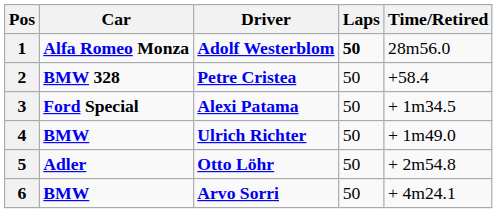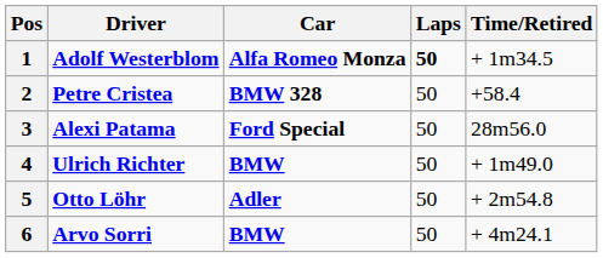 <table class="wikitable" style="font-size: 95%;">
 <tr>
 <th>Pos</th>
+<th>Driver</th>
 <th>Car</th>
-<th>Driver</th>
 <th>Laps</th>
 <th>Time/Retired</th>
 </tr>
 <tr>
 <th>1</th>
+<td> <strong><a href='#'>Adolf Westerblom</a></strong></td>
 <td><strong><a href='#'>Alfa Romeo</a> Monza</strong></td>
-<td> <strong><a href='#'>Adolf Westerblom</a></strong></td>
 <td><strong>50</strong></td>
-<td>28m56.0</td>
+<td>+ 1m34.5</td>
 </tr>
 <tr>
 <th>2</th>
+<td> <strong><a href='#'>Petre Cristea</a></strong></td>
 <td><strong><a href='#'>BMW</a> 328</strong></td>
-<td> <strong><a href='#'>Petre Cristea</a></strong></td>
 <td>50</td>
 <td>+58.4</td>
 </tr>
 <tr>
 <th>3</th>
+<td> <strong><a href='#'>Alexi Patama</a></strong></td>
 <td><strong><a href='#'>Ford</a> Special</strong></td>
-<td> <strong><a href='#'>Alexi Patama</a></strong></td>
 <td>50</td>
-<td>+ 1m34.5</td>
+<td>28m56.0</td>
 </tr>
 <tr>
 <th>4</th>
+<td> <strong><a href='#'>Ulrich Richter</a></strong></td>
 <td><strong><a href='#'>BMW</a></strong></td>
-<td> <strong><a href='#'>Ulrich Richter</a></strong></td>
 <td>50</td>
 <td>+ 1m49.0</td>
 </tr>
 <tr>
 <th>5</th>
+<td> <strong><a href='#'>Otto Löhr</a></strong></td>
 <td><strong><a href='#'>Adler</a></strong></td>
-<td> <strong><a href='#'>Otto Löhr</a></strong></td>
 <td>50</td>
 <td>+ 2m54.8</td>
 </tr>
 <tr>
 <th>6</th>
+<td> <strong><a href='#'>Arvo Sorri</a></strong></td>
 <td><strong><a href='#'>BMW</a></strong></td>
-<td> <strong><a href='#'>Arvo Sorri</a></strong></td>
 <td>50</td>
 <td>+ 4m24.1</td>
 </tr>
 </table>
